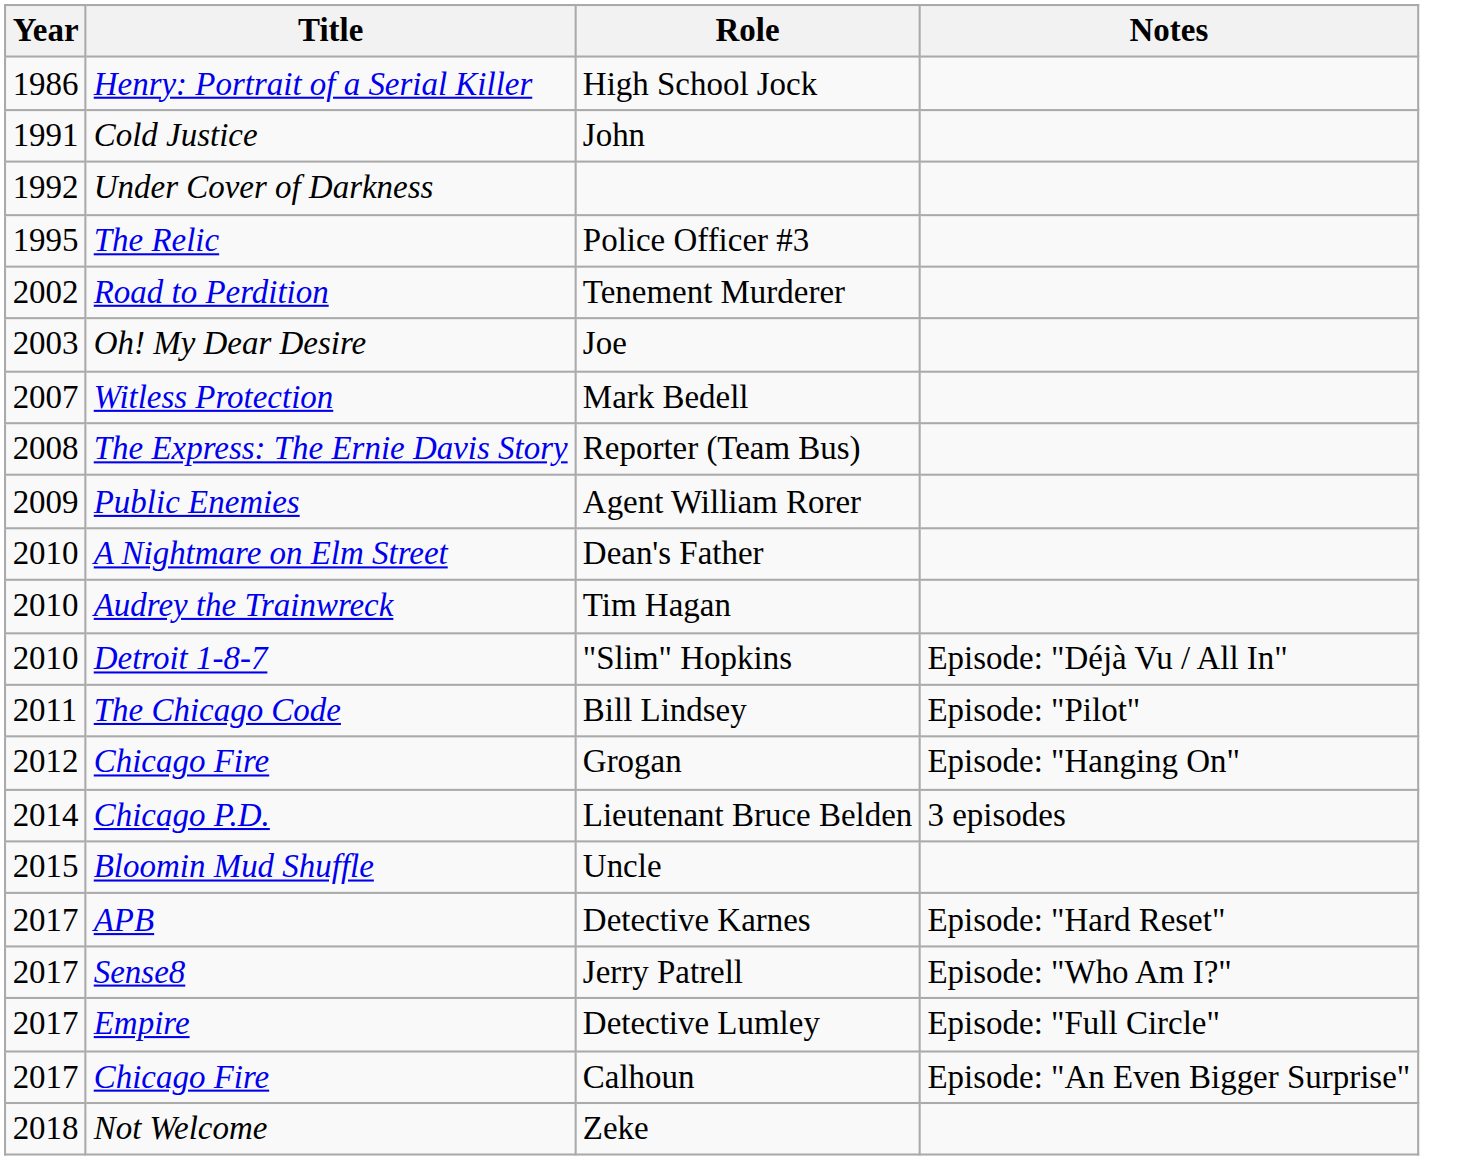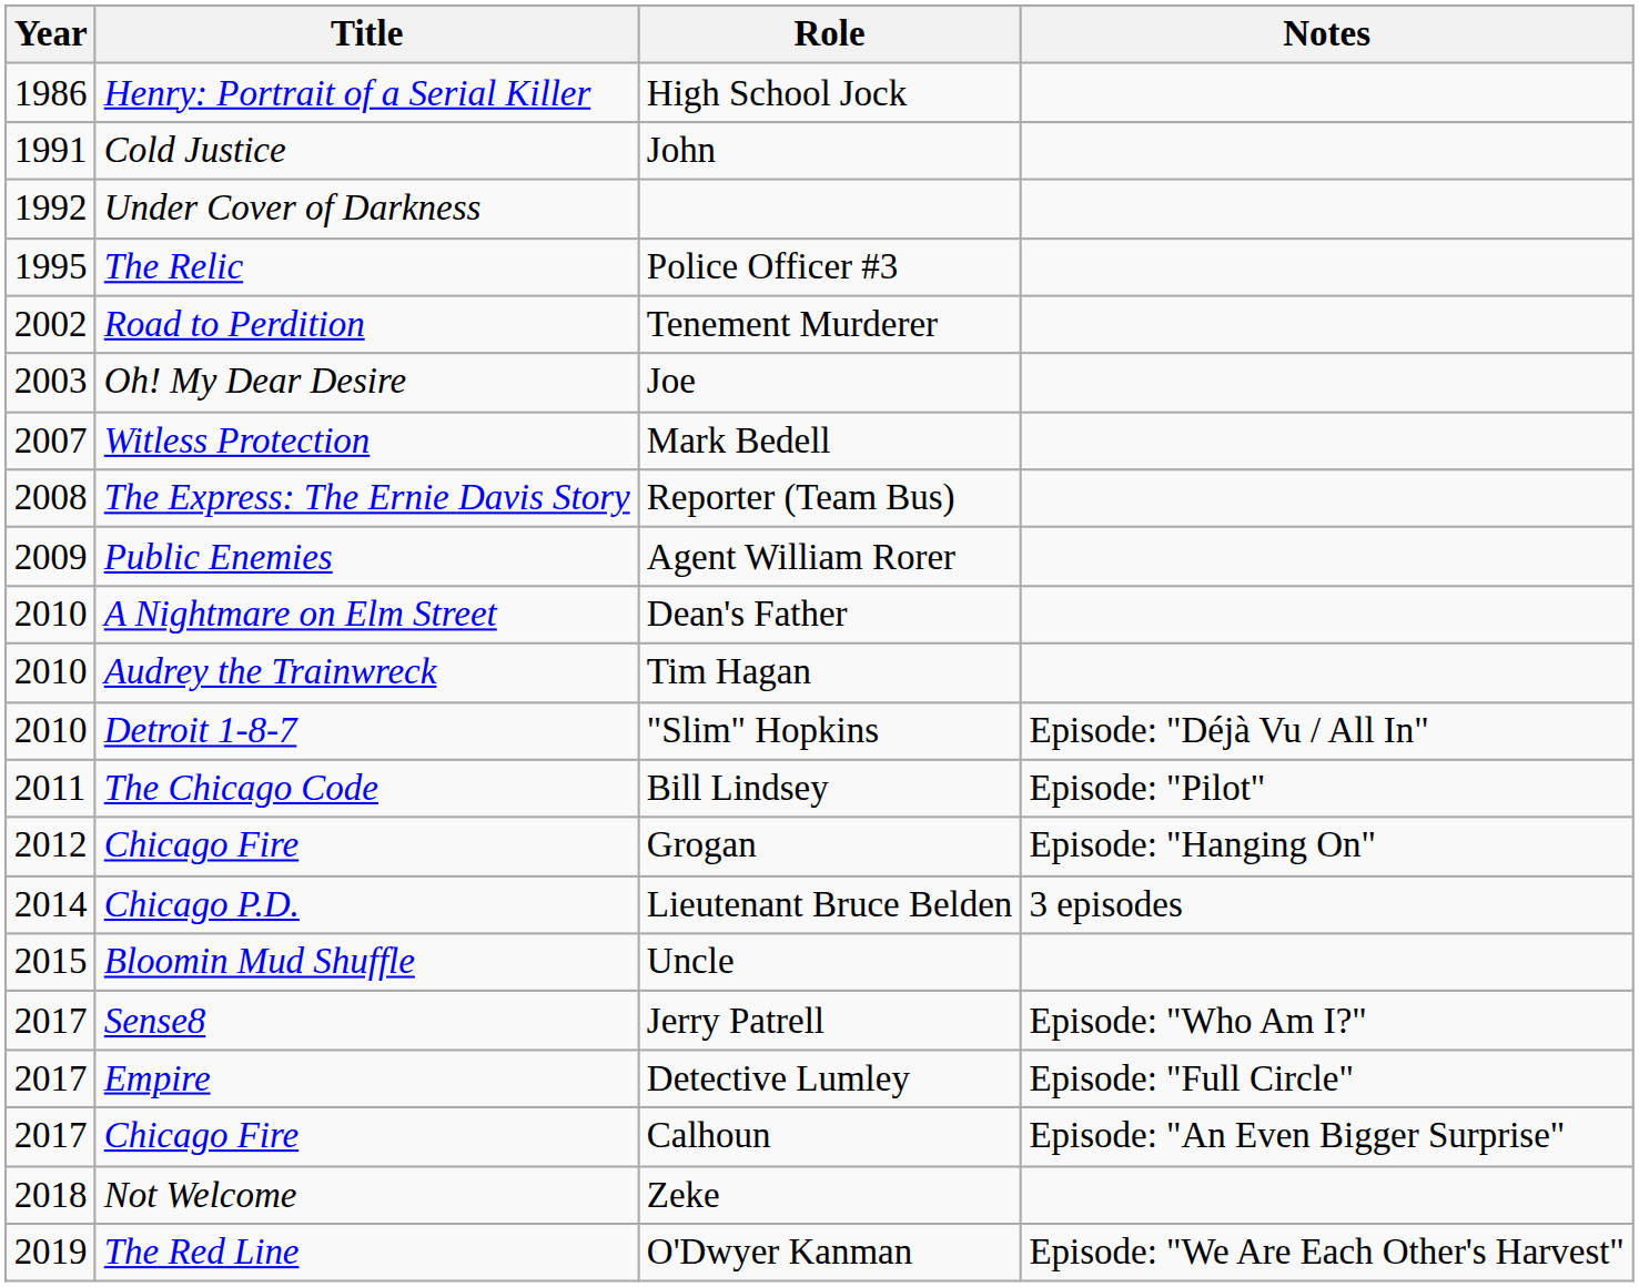 <table class="wikitable">
 <tr>
 <th>Year</th>
 <th>Title</th>
 <th>Role</th>
 <th>Notes</th>
 </tr>
 <tr>
 <td>1986</td>
 <td><em><a href='#'>Henry: Portrait of a Serial Killer</a></em></td>
 <td>High School Jock</td>
 <td></td>
 </tr>
 <tr>
 <td>1991</td>
 <td><em>Cold Justice</em></td>
 <td>John</td>
 <td></td>
 </tr>
 <tr>
 <td>1992</td>
 <td><em>Under Cover of Darkness</em></td>
 <td></td>
 <td></td>
 </tr>
 <tr>
 <td>1995</td>
 <td><em><a href='#'>The Relic</a></em></td>
 <td>Police Officer #3</td>
 <td></td>
 </tr>
 <tr>
 <td>2002</td>
 <td><em><a href='#'>Road to Perdition</a></em></td>
 <td>Tenement Murderer</td>
 <td></td>
 </tr>
 <tr>
 <td>2003</td>
 <td><em>Oh! My Dear Desire</em></td>
 <td>Joe</td>
 <td></td>
 </tr>
 <tr>
 <td>2007</td>
 <td><em><a href='#'>Witless Protection</a></em></td>
 <td>Mark Bedell</td>
 <td></td>
 </tr>
 <tr>
 <td>2008</td>
 <td><em><a href='#'>The Express: The Ernie Davis Story</a></em></td>
 <td>Reporter (Team Bus)</td>
 <td></td>
 </tr>
 <tr>
 <td>2009</td>
 <td><em><a href='#'>Public Enemies</a></em></td>
 <td>Agent William Rorer</td>
 <td></td>
 </tr>
 <tr>
 <td>2010</td>
 <td><em><a href='#'>A Nightmare on Elm Street</a></em></td>
 <td>Dean's Father</td>
 <td></td>
 </tr>
 <tr>
 <td>2010</td>
 <td><em><a href='#'>Audrey the Trainwreck</a></em></td>
 <td>Tim Hagan</td>
 <td></td>
 </tr>
 <tr>
 <td>2010</td>
 <td><em><a href='#'>Detroit 1-8-7</a></em></td>
 <td>"Slim" Hopkins</td>
 <td>Episode: "Déjà Vu / All In"</td>
 </tr>
 <tr>
 <td>2011</td>
 <td><em><a href='#'>The Chicago Code</a></em></td>
 <td>Bill Lindsey</td>
 <td>Episode: "Pilot"</td>
 </tr>
 <tr>
 <td>2012</td>
 <td><em><a href='#'>Chicago Fire</a></em></td>
 <td>Grogan</td>
 <td>Episode: "Hanging On"</td>
 </tr>
 <tr>
 <td>2014</td>
 <td><em><a href='#'>Chicago P.D.</a></em></td>
 <td>Lieutenant Bruce Belden</td>
 <td>3 episodes</td>
 </tr>
 <tr>
 <td>2015</td>
 <td><em><a href='#'>Bloomin Mud Shuffle</a></em></td>
 <td>Uncle</td>
 <td></td>
 </tr>
 <tr>
 <td>2017</td>
-<td><em><a href='#'>APB</a></em></td>
-<td>Detective Karnes</td>
-<td>Episode: "Hard Reset"</td>
-</tr>
-<tr>
-<td>2017</td>
 <td><em><a href='#'>Sense8</a></em></td>
 <td>Jerry Patrell</td>
 <td>Episode: "Who Am I?"</td>
 </tr>
 <tr>
 <td>2017</td>
 <td><em><a href='#'>Empire</a></em></td>
 <td>Detective Lumley</td>
 <td>Episode: "Full Circle"</td>
 </tr>
 <tr>
 <td>2017</td>
 <td><em><a href='#'>Chicago Fire</a></em></td>
 <td>Calhoun</td>
 <td>Episode: "An Even Bigger Surprise"</td>
 </tr>
 <tr>
 <td>2018</td>
 <td><em>Not Welcome</em></td>
 <td>Zeke</td>
 <td></td>
 </tr>
+<tr>
+<td>2019</td>
+<td><em><a href='#'>The Red Line</a></em></td>
+<td>O'Dwyer Kanman</td>
+<td>Episode: "We Are Each Other's Harvest"</td>
+</tr>
 </table>
